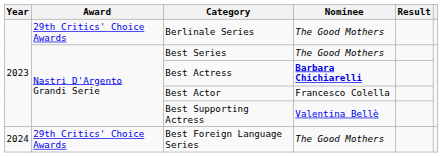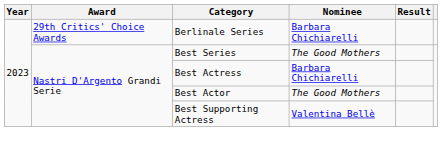 <table class="wikitable sortable">
 <tr>
 <th>Year</th>
 <th>Award</th>
 <th>Category</th>
 <th>Nominee</th>
 <th>Result</th>
 <th></th>
 </tr>
 <tr>
 <td rowspan="5">2023</td>
 <td><a href='#'>29th Critics' Choice Awards</a></td>
 <td>Berlinale Series</td>
-<td><em>The Good Mothers</em></td>
+<td><a href='#'>Barbara Chichiarelli</a></td>
 <td></td>
 <td style="text-align:center"></td>
 </tr>
 <tr>
 <td rowspan="4"><a href='#'>Nastri D'Argento</a> Grandi Serie</td>
 <td>Best Series</td>
 <td><em>The Good Mothers</em></td>
 <td></td>
 <td rowspan="4" style="text-align:center"></td>
 </tr>
 <tr>
 <td>Best Actress</td>
-<td><strong><a href='#'>Barbara Chichiarelli</a></strong></td>
+<td><a href='#'>Barbara Chichiarelli</a></td>
 <td></td>
 </tr>
 <tr>
 <td>Best Actor</td>
-<td>Francesco Colella</td>
+<td><em>The Good Mothers</em></td>
 <td></td>
 </tr>
 <tr>
 <td>Best Supporting Actress</td>
 <td><a href='#'>Valentina Bellè</a></td>
 <td></td>
 </tr>
-<tr>
-<td>2024</td>
-<td><a href='#'>29th Critics' Choice Awards</a></td>
-<td>Best Foreign Language Series</td>
-<td><em>The Good Mothers</em></td>
-<td></td>
-<td></td>
-</tr>
 </table>
